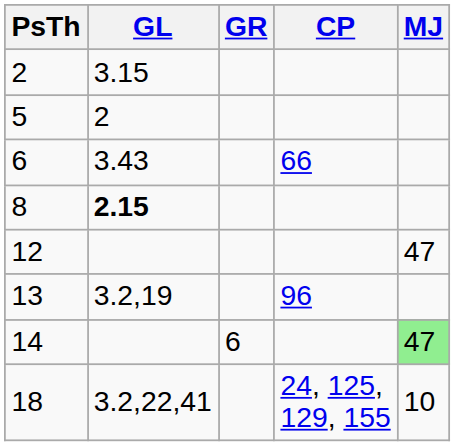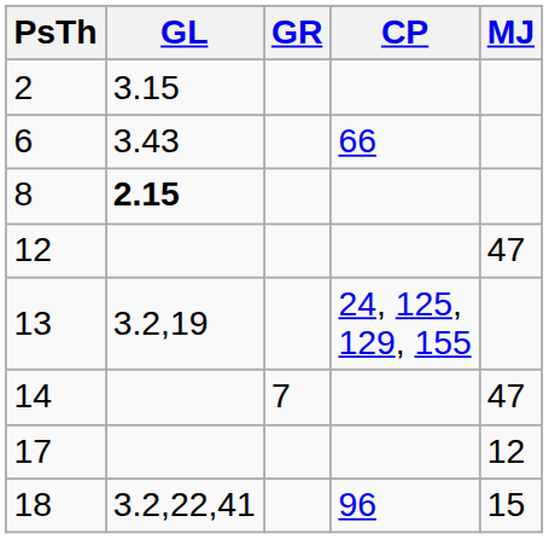 <table class="wikitable sortable">
 <tr>
 <th>PsTh</th>
 <th><a href='#'>GL</a></th>
 <th><a href='#'>GR</a></th>
 <th><a href='#'>CP</a></th>
 <th><a href='#'>MJ</a></th>
 </tr>
 <tr>
 <td>2</td>
 <td>3.15</td>
-<td></td>
-<td></td>
-<td></td>
-</tr>
-<tr>
-<td>5</td>
-<td>2</td>
 <td></td>
 <td></td>
 <td></td>
 </tr>
 <tr>
 <td>6</td>
 <td>3.43</td>
 <td></td>
 <td><a href='#'>66</a></td>
 <td></td>
 </tr>
 <tr>
 <td>8</td>
 <td><strong>2.15</strong></td>
 <td></td>
 <td></td>
 <td></td>
 </tr>
 <tr>
 <td>12</td>
 <td></td>
 <td></td>
 <td></td>
 <td>47</td>
 </tr>
 <tr>
 <td>13</td>
 <td>3.2,19</td>
 <td></td>
-<td><a href='#'>96</a></td>
+<td><a href='#'>24</a>, <a href='#'>125</a>,<br><a href='#'>129</a>, <a href='#'>155</a></td>
 <td></td>
 </tr>
 <tr>
 <td>14</td>
 <td></td>
-<td>6</td>
+<td>7</td>
 <td></td>
-<td style="background: lightgreen;">47</td>
+<td>47</td>
+</tr>
+<tr>
+<td>17</td>
+<td></td>
+<td></td>
+<td></td>
+<td>12</td>
 </tr>
 <tr>
 <td>18</td>
 <td>3.2,22,41</td>
 <td></td>
-<td><a href='#'>24</a>, <a href='#'>125</a>,<br><a href='#'>129</a>, <a href='#'>155</a></td>
-<td>10</td>
+<td><a href='#'>96</a></td>
+<td>15</td>
 </tr>
 </table>
